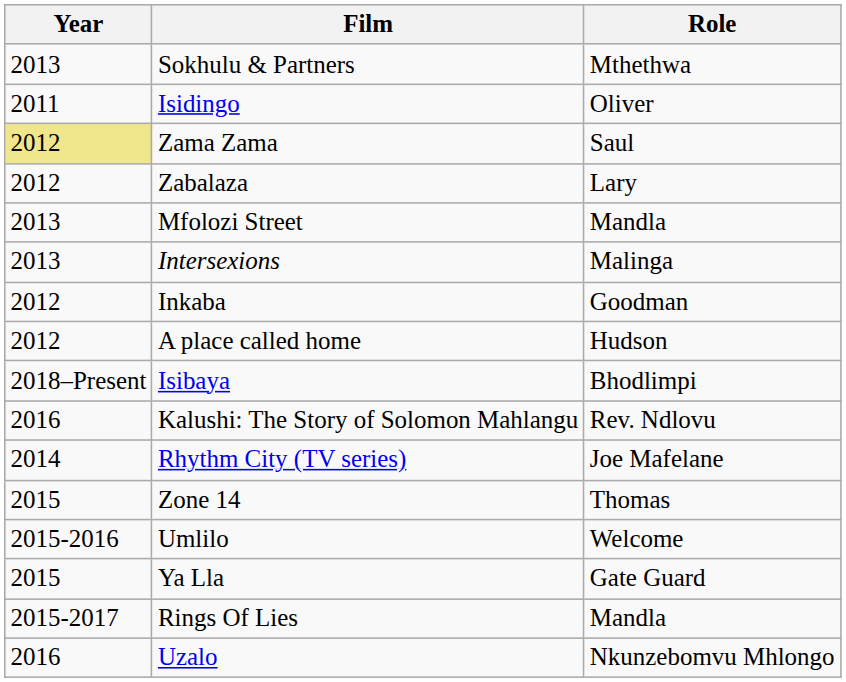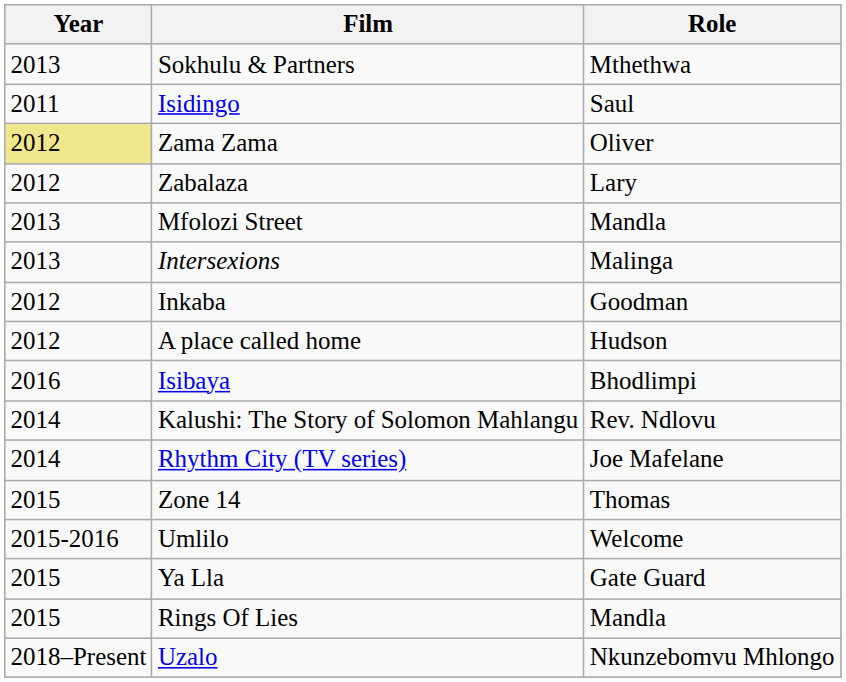 <table class="wikitable">
 <tr>
 <th>Year</th>
 <th>Film</th>
 <th>Role</th>
 </tr>
 <tr>
 <td>2013</td>
 <td>Sokhulu & Partners</td>
 <td>Mthethwa</td>
 </tr>
 <tr>
 <td>2011</td>
 <td><a href='#'>Isidingo</a></td>
-<td>Oliver</td>
+<td>Saul</td>
 </tr>
 <tr>
 <td style="background: khaki;">2012</td>
 <td>Zama Zama</td>
-<td>Saul</td>
+<td>Oliver</td>
 </tr>
 <tr>
 <td>2012</td>
 <td>Zabalaza</td>
 <td>Lary</td>
 </tr>
 <tr>
 <td>2013</td>
 <td>Mfolozi Street</td>
 <td>Mandla</td>
 </tr>
 <tr>
 <td>2013</td>
 <td><em>Intersexions</em></td>
 <td>Malinga</td>
 </tr>
 <tr>
 <td>2012</td>
 <td>Inkaba</td>
 <td>Goodman</td>
 </tr>
 <tr>
 <td>2012</td>
 <td>A place called home</td>
 <td>Hudson</td>
 </tr>
 <tr>
-<td>2018–Present</td>
+<td>2016</td>
 <td><a href='#'>Isibaya</a></td>
 <td>Bhodlimpi</td>
 </tr>
 <tr>
-<td>2016</td>
+<td>2014</td>
 <td>Kalushi: The Story of Solomon Mahlangu</td>
 <td>Rev. Ndlovu</td>
 </tr>
 <tr>
 <td>2014</td>
 <td><a href='#'>Rhythm City (TV series)</a></td>
 <td>Joe Mafelane</td>
 </tr>
 <tr>
 <td>2015</td>
 <td>Zone 14</td>
 <td>Thomas</td>
 </tr>
 <tr>
 <td>2015-2016</td>
 <td>Umlilo</td>
 <td>Welcome</td>
 </tr>
 <tr>
 <td>2015</td>
 <td>Ya Lla</td>
 <td>Gate Guard</td>
 </tr>
 <tr>
-<td>2015-2017</td>
+<td>2015</td>
 <td>Rings Of Lies</td>
 <td>Mandla</td>
 </tr>
 <tr>
-<td>2016</td>
+<td>2018–Present</td>
 <td><a href='#'>Uzalo</a></td>
 <td>Nkunzebomvu Mhlongo</td>
 </tr>
 </table>
